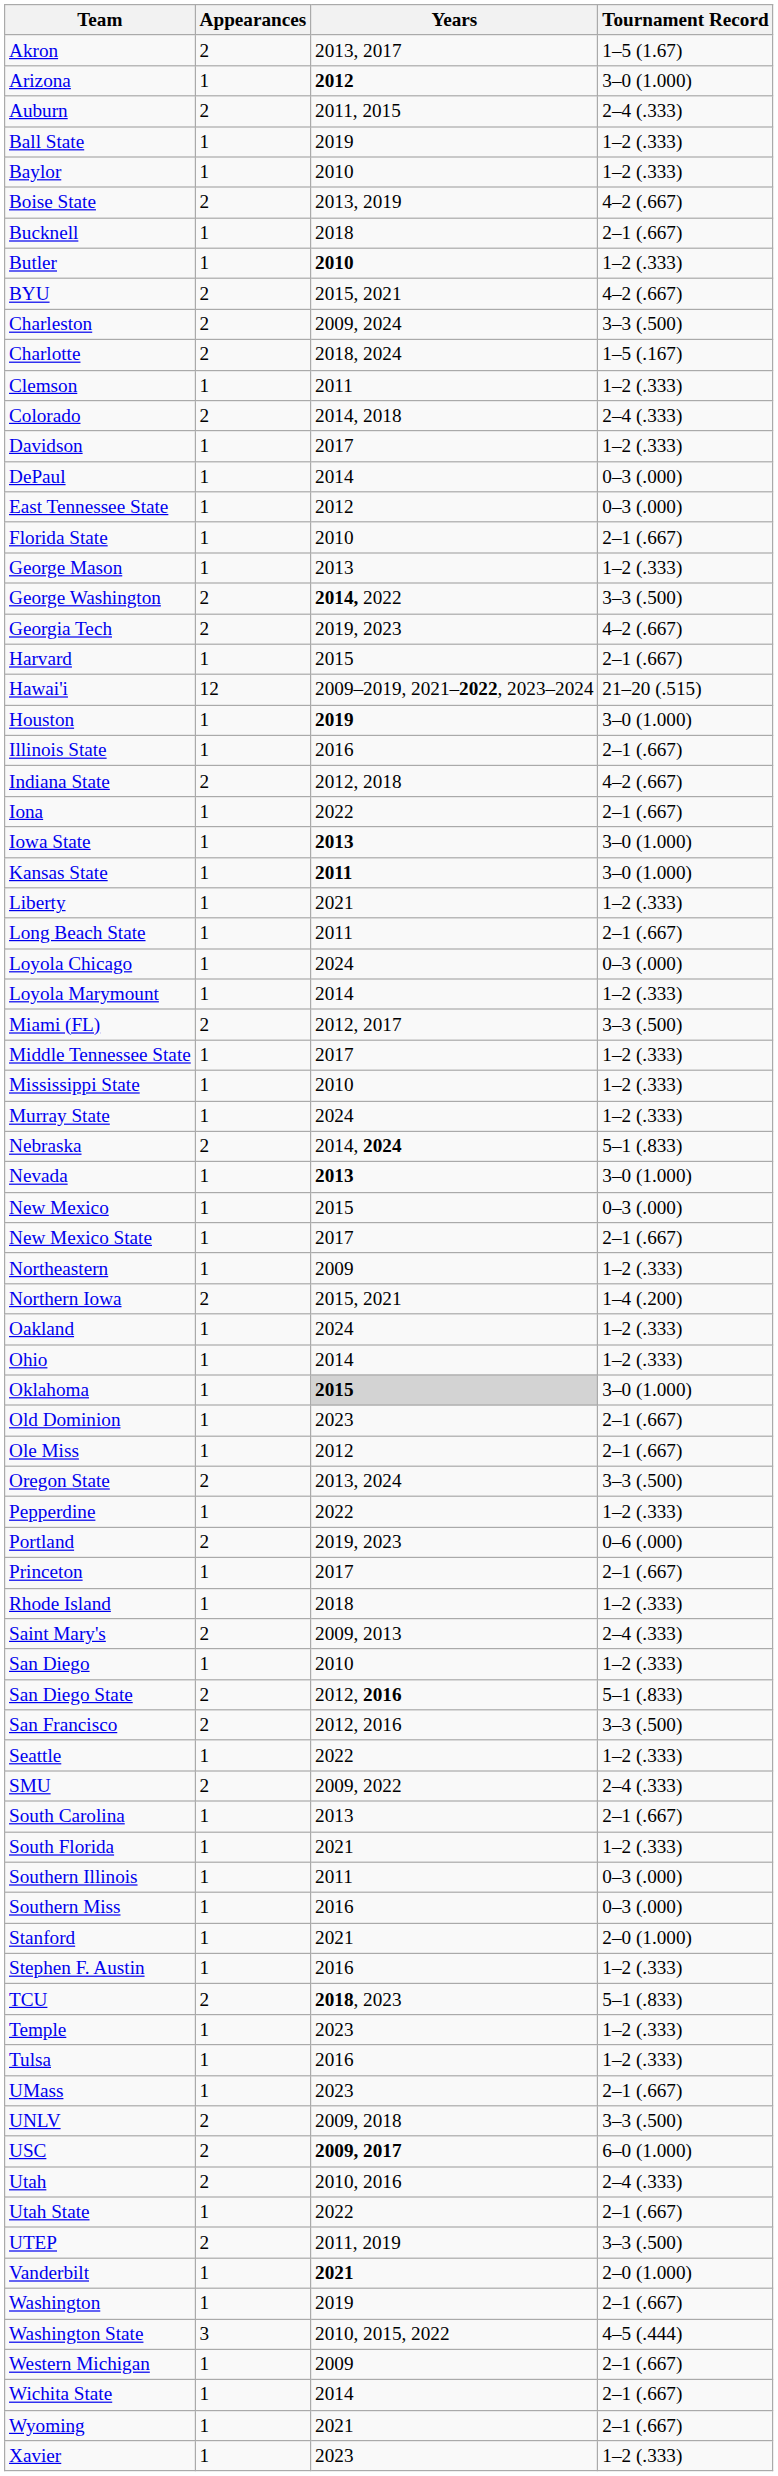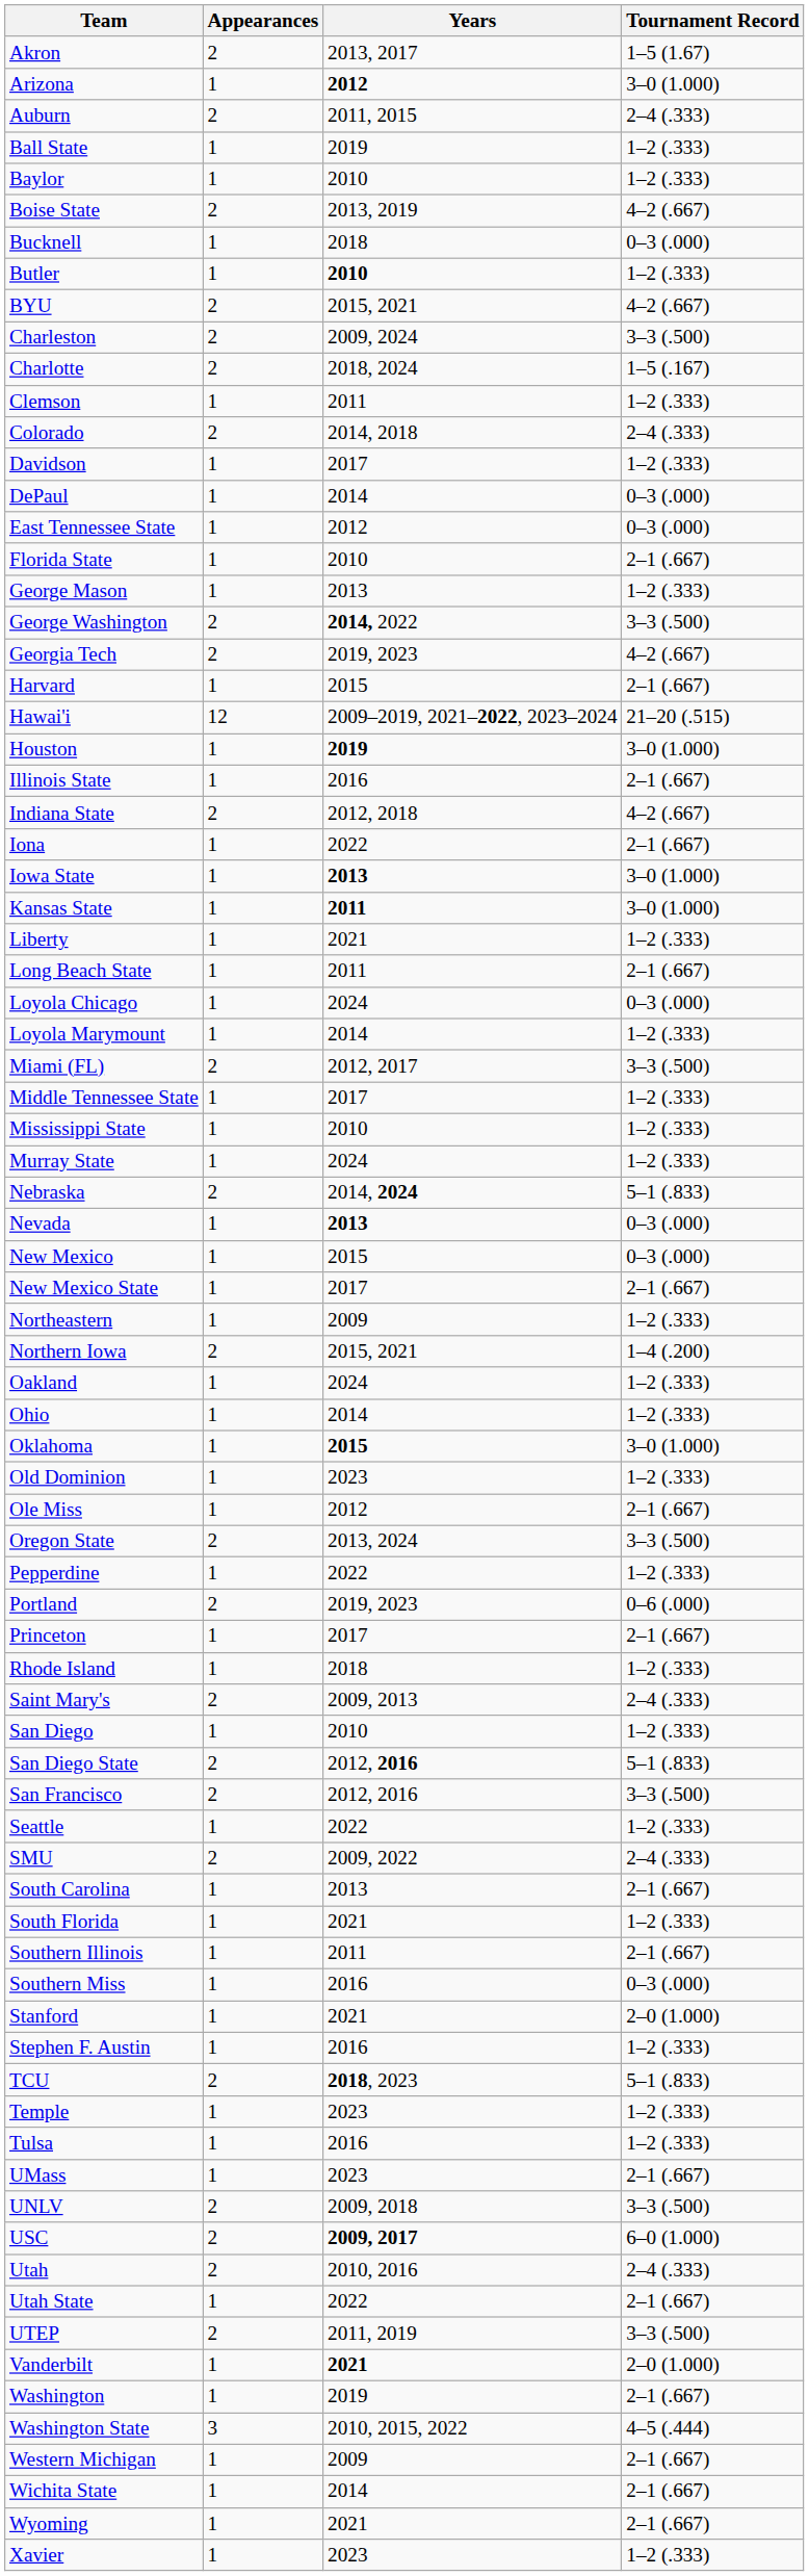 <table class="wikitable sortable">
 <tr>
 <th>Team</th>
 <th>Appearances</th>
 <th>Years</th>
 <th>Tournament Record</th>
 </tr>
 <tr>
 <td><a href='#'>Akron</a></td>
 <td>2</td>
 <td>2013, 2017</td>
 <td>1–5 (1.67)</td>
 </tr>
 <tr>
 <td><a href='#'>Arizona</a></td>
 <td>1</td>
 <td><strong>2012</strong></td>
 <td>3–0 (1.000)</td>
 </tr>
 <tr>
 <td><a href='#'>Auburn</a></td>
 <td>2</td>
 <td>2011, 2015</td>
 <td>2–4 (.333)</td>
 </tr>
 <tr>
 <td><a href='#'>Ball State</a></td>
 <td>1</td>
 <td>2019</td>
 <td>1–2 (.333)</td>
 </tr>
 <tr>
 <td><a href='#'>Baylor</a></td>
 <td>1</td>
 <td>2010</td>
 <td>1–2 (.333)</td>
 </tr>
 <tr>
 <td><a href='#'>Boise State</a></td>
 <td>2</td>
 <td>2013, 2019</td>
 <td>4–2 (.667)</td>
 </tr>
 <tr>
 <td><a href='#'>Bucknell</a></td>
 <td>1</td>
 <td>2018</td>
-<td>2–1 (.667)</td>
+<td>0–3 (.000)</td>
 </tr>
 <tr>
 <td><a href='#'>Butler</a></td>
 <td>1</td>
 <td><strong>2010</strong></td>
 <td>1–2 (.333)</td>
 </tr>
 <tr>
 <td><a href='#'>BYU</a></td>
 <td>2</td>
 <td>2015, 2021</td>
 <td>4–2 (.667)</td>
 </tr>
 <tr>
 <td><a href='#'>Charleston</a></td>
 <td>2</td>
 <td>2009, 2024</td>
 <td>3–3 (.500)</td>
 </tr>
 <tr>
 <td><a href='#'>Charlotte</a></td>
 <td>2</td>
 <td>2018, 2024</td>
 <td>1–5 (.167)</td>
 </tr>
 <tr>
 <td><a href='#'>Clemson</a></td>
 <td>1</td>
 <td>2011</td>
 <td>1–2 (.333)</td>
 </tr>
 <tr>
 <td><a href='#'>Colorado</a></td>
 <td>2</td>
 <td>2014, 2018</td>
 <td>2–4 (.333)</td>
 </tr>
 <tr>
 <td><a href='#'>Davidson</a></td>
 <td>1</td>
 <td>2017</td>
 <td>1–2 (.333)</td>
 </tr>
 <tr>
 <td><a href='#'>DePaul</a></td>
 <td>1</td>
 <td>2014</td>
 <td>0–3 (.000)</td>
 </tr>
 <tr>
 <td><a href='#'>East Tennessee State</a></td>
 <td>1</td>
 <td>2012</td>
 <td>0–3 (.000)</td>
 </tr>
 <tr>
 <td><a href='#'>Florida State</a></td>
 <td>1</td>
 <td>2010</td>
 <td>2–1 (.667)</td>
 </tr>
 <tr>
 <td><a href='#'>George Mason</a></td>
 <td>1</td>
 <td>2013</td>
 <td>1–2 (.333)</td>
 </tr>
 <tr>
 <td><a href='#'>George Washington</a></td>
 <td>2</td>
 <td><strong>2014,</strong> 2022</td>
 <td>3–3 (.500)</td>
 </tr>
 <tr>
 <td><a href='#'>Georgia Tech</a></td>
 <td>2</td>
 <td>2019, 2023</td>
 <td>4–2 (.667)</td>
 </tr>
 <tr>
 <td><a href='#'>Harvard</a></td>
 <td>1</td>
 <td>2015</td>
 <td>2–1 (.667)</td>
 </tr>
 <tr>
 <td><a href='#'>Hawai'i</a></td>
 <td>12</td>
 <td>2009–2019, 2021–<strong>2022</strong>, 2023–2024</td>
 <td>21–20 (.515)</td>
 </tr>
 <tr>
 <td><a href='#'>Houston</a></td>
 <td>1</td>
 <td><strong>2019</strong></td>
 <td>3–0 (1.000)</td>
 </tr>
 <tr>
 <td><a href='#'>Illinois State</a></td>
 <td>1</td>
 <td>2016</td>
 <td>2–1 (.667)</td>
 </tr>
 <tr>
 <td><a href='#'>Indiana State</a></td>
 <td>2</td>
 <td>2012, 2018</td>
 <td>4–2 (.667)</td>
 </tr>
 <tr>
 <td><a href='#'>Iona</a></td>
 <td>1</td>
 <td>2022</td>
 <td>2–1 (.667)</td>
 </tr>
 <tr>
 <td><a href='#'>Iowa State</a></td>
 <td>1</td>
 <td><strong>2013</strong></td>
 <td>3–0 (1.000)</td>
 </tr>
 <tr>
 <td><a href='#'>Kansas State</a></td>
 <td>1</td>
 <td><strong>2011</strong></td>
 <td>3–0 (1.000)</td>
 </tr>
 <tr>
 <td><a href='#'>Liberty</a></td>
 <td>1</td>
 <td>2021</td>
 <td>1–2 (.333)</td>
 </tr>
 <tr>
 <td><a href='#'>Long Beach State</a></td>
 <td>1</td>
 <td>2011</td>
 <td>2–1 (.667)</td>
 </tr>
 <tr>
 <td><a href='#'>Loyola Chicago</a></td>
 <td>1</td>
 <td>2024</td>
 <td>0–3 (.000)</td>
 </tr>
 <tr>
 <td><a href='#'>Loyola Marymount</a></td>
 <td>1</td>
 <td>2014</td>
 <td>1–2 (.333)</td>
 </tr>
 <tr>
 <td><a href='#'>Miami (FL)</a></td>
 <td>2</td>
 <td>2012, 2017</td>
 <td>3–3 (.500)</td>
 </tr>
 <tr>
 <td><a href='#'>Middle Tennessee State</a></td>
 <td>1</td>
 <td>2017</td>
 <td>1–2 (.333)</td>
 </tr>
 <tr>
 <td><a href='#'>Mississippi State</a></td>
 <td>1</td>
 <td>2010</td>
 <td>1–2 (.333)</td>
 </tr>
 <tr>
 <td><a href='#'>Murray State</a></td>
 <td>1</td>
 <td>2024</td>
 <td>1–2 (.333)</td>
 </tr>
 <tr>
 <td><a href='#'>Nebraska</a></td>
 <td>2</td>
 <td>2014, <strong>2024</strong></td>
 <td>5–1 (.833)</td>
 </tr>
 <tr>
 <td><a href='#'>Nevada</a></td>
 <td>1</td>
 <td><strong>2013</strong></td>
-<td>3–0 (1.000)</td>
+<td>0–3 (.000)</td>
 </tr>
 <tr>
 <td><a href='#'>New Mexico</a></td>
 <td>1</td>
 <td>2015</td>
 <td>0–3 (.000)</td>
 </tr>
 <tr>
 <td><a href='#'>New Mexico State</a></td>
 <td>1</td>
 <td>2017</td>
 <td>2–1 (.667)</td>
 </tr>
 <tr>
 <td><a href='#'>Northeastern</a></td>
 <td>1</td>
 <td>2009</td>
 <td>1–2 (.333)</td>
 </tr>
 <tr>
 <td><a href='#'>Northern Iowa</a></td>
 <td>2</td>
 <td>2015, 2021</td>
 <td>1–4 (.200)</td>
 </tr>
 <tr>
 <td><a href='#'>Oakland</a></td>
 <td>1</td>
 <td>2024</td>
 <td>1–2 (.333)</td>
 </tr>
 <tr>
 <td><a href='#'>Ohio</a></td>
 <td>1</td>
 <td>2014</td>
 <td>1–2 (.333)</td>
 </tr>
 <tr>
 <td><a href='#'>Oklahoma</a></td>
 <td>1</td>
-<td style="background: lightgrey;"><strong>2015</strong></td>
+<td><strong>2015</strong></td>
 <td>3–0 (1.000)</td>
 </tr>
 <tr>
 <td><a href='#'>Old Dominion</a></td>
 <td>1</td>
 <td>2023</td>
-<td>2–1 (.667)</td>
+<td>1–2 (.333)</td>
 </tr>
 <tr>
 <td><a href='#'>Ole Miss</a></td>
 <td>1</td>
 <td>2012</td>
 <td>2–1 (.667)</td>
 </tr>
 <tr>
 <td><a href='#'>Oregon State</a></td>
 <td>2</td>
 <td>2013, 2024</td>
 <td>3–3 (.500)</td>
 </tr>
 <tr>
 <td><a href='#'>Pepperdine</a></td>
 <td>1</td>
 <td>2022</td>
 <td>1–2 (.333)</td>
 </tr>
 <tr>
 <td><a href='#'>Portland</a></td>
 <td>2</td>
 <td>2019, 2023</td>
 <td>0–6 (.000)</td>
 </tr>
 <tr>
 <td><a href='#'>Princeton</a></td>
 <td>1</td>
 <td>2017</td>
 <td>2–1 (.667)</td>
 </tr>
 <tr>
 <td><a href='#'>Rhode Island</a></td>
 <td>1</td>
 <td>2018</td>
 <td>1–2 (.333)</td>
 </tr>
 <tr>
 <td><a href='#'>Saint Mary's</a></td>
 <td>2</td>
 <td>2009, 2013</td>
 <td>2–4 (.333)</td>
 </tr>
 <tr>
 <td><a href='#'>San Diego</a></td>
 <td>1</td>
 <td>2010</td>
 <td>1–2 (.333)</td>
 </tr>
 <tr>
 <td><a href='#'>San Diego State</a></td>
 <td>2</td>
 <td>2012, <strong>2016</strong></td>
 <td>5–1 (.833)</td>
 </tr>
 <tr>
 <td><a href='#'>San Francisco</a></td>
 <td>2</td>
 <td>2012, 2016</td>
 <td>3–3 (.500)</td>
 </tr>
 <tr>
 <td><a href='#'>Seattle</a></td>
 <td>1</td>
 <td>2022</td>
 <td>1–2 (.333)</td>
 </tr>
 <tr>
 <td><a href='#'>SMU</a></td>
 <td>2</td>
 <td>2009, 2022</td>
 <td>2–4 (.333)</td>
 </tr>
 <tr>
 <td><a href='#'>South Carolina</a></td>
 <td>1</td>
 <td>2013</td>
 <td>2–1 (.667)</td>
 </tr>
 <tr>
 <td><a href='#'>South Florida</a></td>
 <td>1</td>
 <td>2021</td>
 <td>1–2 (.333)</td>
 </tr>
 <tr>
 <td><a href='#'>Southern Illinois</a></td>
 <td>1</td>
 <td>2011</td>
-<td>0–3 (.000)</td>
+<td>2–1 (.667)</td>
 </tr>
 <tr>
 <td><a href='#'>Southern Miss</a></td>
 <td>1</td>
 <td>2016</td>
 <td>0–3 (.000)</td>
 </tr>
 <tr>
 <td><a href='#'>Stanford</a></td>
 <td>1</td>
 <td>2021</td>
 <td>2–0 (1.000)</td>
 </tr>
 <tr>
 <td><a href='#'>Stephen F. Austin</a></td>
 <td>1</td>
 <td>2016</td>
 <td>1–2 (.333)</td>
 </tr>
 <tr>
 <td><a href='#'>TCU</a></td>
 <td>2</td>
 <td><strong>2018</strong>, 2023</td>
 <td>5–1 (.833)</td>
 </tr>
 <tr>
 <td><a href='#'>Temple</a></td>
 <td>1</td>
 <td>2023</td>
 <td>1–2 (.333)</td>
 </tr>
 <tr>
 <td><a href='#'>Tulsa</a></td>
 <td>1</td>
 <td>2016</td>
 <td>1–2 (.333)</td>
 </tr>
 <tr>
 <td><a href='#'>UMass</a></td>
 <td>1</td>
 <td>2023</td>
 <td>2–1 (.667)</td>
 </tr>
 <tr>
 <td><a href='#'>UNLV</a></td>
 <td>2</td>
 <td>2009, 2018</td>
 <td>3–3 (.500)</td>
 </tr>
 <tr>
 <td><a href='#'>USC</a></td>
 <td>2</td>
 <td><strong>2009, 2017</strong></td>
 <td>6–0 (1.000)</td>
 </tr>
 <tr>
 <td><a href='#'>Utah</a></td>
 <td>2</td>
 <td>2010, 2016</td>
 <td>2–4 (.333)</td>
 </tr>
 <tr>
 <td><a href='#'>Utah State</a></td>
 <td>1</td>
 <td>2022</td>
 <td>2–1 (.667)</td>
 </tr>
 <tr>
 <td><a href='#'>UTEP</a></td>
 <td>2</td>
 <td>2011, 2019</td>
 <td>3–3 (.500)</td>
 </tr>
 <tr>
 <td><a href='#'>Vanderbilt</a></td>
 <td>1</td>
 <td><strong>2021</strong></td>
 <td>2–0 (1.000)</td>
 </tr>
 <tr>
 <td><a href='#'>Washington</a></td>
 <td>1</td>
 <td>2019</td>
 <td>2–1 (.667)</td>
 </tr>
 <tr>
 <td><a href='#'>Washington State</a></td>
 <td>3</td>
 <td>2010, 2015, 2022</td>
 <td>4–5 (.444)</td>
 </tr>
 <tr>
 <td><a href='#'>Western Michigan</a></td>
 <td>1</td>
 <td>2009</td>
 <td>2–1 (.667)</td>
 </tr>
 <tr>
 <td><a href='#'>Wichita State</a></td>
 <td>1</td>
 <td>2014</td>
 <td>2–1 (.667)</td>
 </tr>
 <tr>
 <td><a href='#'>Wyoming</a></td>
 <td>1</td>
 <td>2021</td>
 <td>2–1 (.667)</td>
 </tr>
 <tr>
 <td><a href='#'>Xavier</a></td>
 <td>1</td>
 <td>2023</td>
 <td>1–2 (.333)</td>
 </tr>
 </table>
